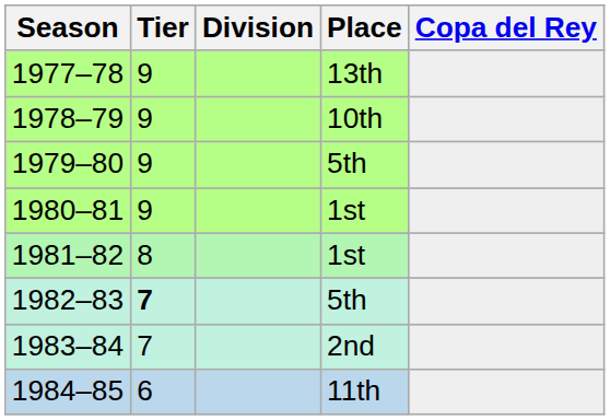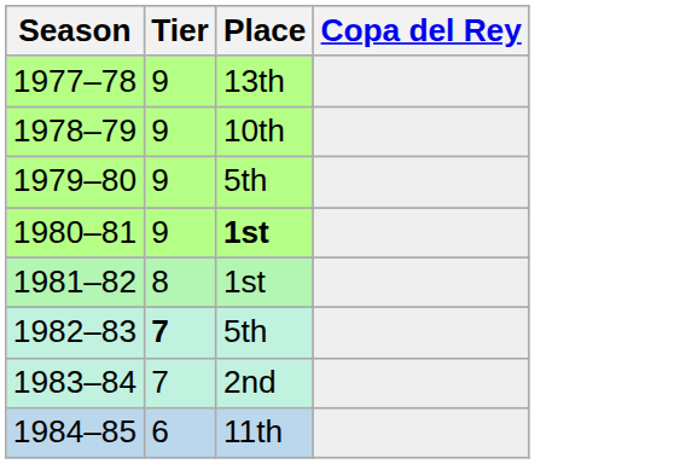 <table class="wikitable">
 <tr style="background:#f0f6fa;">
 <th>Season</th>
 <th>Tier</th>
-<th>Division</th>
 <th>Place</th>
 <th><a href='#'>Copa del Rey</a></th>
 </tr>
 <tr>
 <td style="background:#B6FF86;">1977–78</td>
 <td style="background:#B6FF86;">9</td>
-<td style="background:#B6FF86;"></td>
 <td style="background:#B6FF86;">13th</td>
 <th style="background:#efefef;"></th>
 </tr>
 <tr>
 <td style="background:#B6FF86;">1978–79</td>
 <td style="background:#B6FF86;">9</td>
-<td style="background:#B6FF86;"></td>
 <td style="background:#B6FF86;">10th</td>
 <th style="background:#efefef;"></th>
 </tr>
 <tr>
 <td style="background:#B6FF86;">1979–80</td>
 <td style="background:#B6FF86;">9</td>
-<td style="background:#B6FF86;"></td>
 <td style="background:#B6FF86;">5th</td>
 <th style="background:#efefef;"></th>
 </tr>
 <tr>
 <td style="background:#B6FF86;">1980–81</td>
 <td style="background:#B6FF86;">9</td>
-<td style="background:#B6FF86;"></td>
-<td style="background:#B6FF86;">1st</td>
+<td style="background:#B6FF86;"><strong>1st</strong></td>
 <th style="background:#efefef;"></th>
 </tr>
 <tr>
 <td style="background:#B3F5B3;">1981–82</td>
 <td style="background:#B3F5B3;">8</td>
-<td style="background:#B3F5B3;"></td>
 <td style="background:#B3F5B3;">1st</td>
 <th style="background:#efefef;"></th>
 </tr>
 <tr>
 <td style="background:#C0F2DF;">1982–83</td>
 <td style="background:#C0F2DF;"><strong>7</strong></td>
-<td style="background:#C0F2DF;"></td>
 <td style="background:#C0F2DF;">5th</td>
 <th style="background:#efefef;"></th>
 </tr>
 <tr>
 <td style="background:#C0F2DF;">1983–84</td>
 <td style="background:#C0F2DF;">7</td>
-<td style="background:#C0F2DF;"></td>
 <td style="background:#C0F2DF;">2nd</td>
 <th style="background:#efefef;"></th>
 </tr>
 <tr>
 <td style="background:#BBD7EC;">1984–85</td>
 <td style="background:#BBD7EC;">6</td>
-<td style="background:#BBD7EC;"></td>
 <td style="background:#BBD7EC;">11th</td>
 <th style="background:#efefef;"></th>
 </tr>
 </table>
